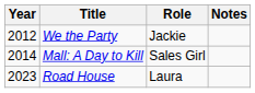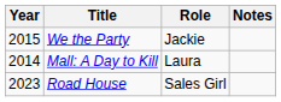 <table class="wikitable">
 <tr>
 <th>Year</th>
 <th>Title</th>
 <th>Role</th>
 <th>Notes</th>
 </tr>
 <tr>
-<td>2012</td>
+<td>2015</td>
 <td><em><a href='#'>We the Party</a></em></td>
 <td>Jackie</td>
 <td></td>
 </tr>
 <tr>
 <td>2014</td>
 <td><em><a href='#'>Mall: A Day to Kill</a></em></td>
-<td>Sales Girl</td>
+<td>Laura</td>
 <td></td>
 </tr>
 <tr>
 <td>2023</td>
 <td><em><a href='#'>Road House</a></em></td>
-<td>Laura</td>
+<td>Sales Girl</td>
 <td></td>
 </tr>
 </table>
